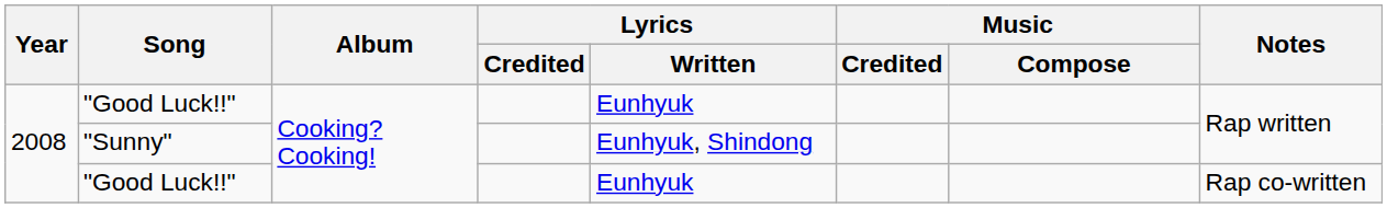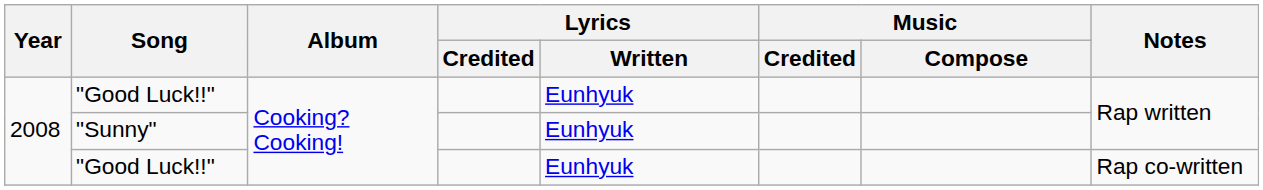 <table class="wikitable"  style="width:100%">
 <tr>
 <th rowspan=2 width=50px>Year</th>
 <th rowspan=2 width=300px>Song</th>
 <th rowspan=2 width=300px>Album</th>
 <th colspan="2">Lyrics</th>
 <th colspan="2">Music</th>
 <th rowspan=2 width=300px>Notes</th>
 </tr>
 <tr>
 <th width=50px>Credited</th>
 <th width=400px>Written</th>
 <th width=50px>Credited</th>
 <th width=400px>Compose</th>
 </tr>
 <tr>
 <td rowspan=3>2008</td>
 <td>"Good Luck!!"</td>
 <td rowspan=3><a href='#'>Cooking? Cooking!</a></td>
 <td></td>
 <td><a href='#'>Eunhyuk</a></td>
 <td></td>
 <td></td>
 <td rowspan=2>Rap written</td>
 </tr>
 <tr>
 <td>"Sunny"</td>
 <td></td>
-<td><a href='#'>Eunhyuk</a>, <a href='#'>Shindong</a></td>
+<td><a href='#'>Eunhyuk</a></td>
 <td></td>
 <td></td>
 </tr>
 <tr>
 <td>"Good Luck!!"</td>
 <td></td>
 <td><a href='#'>Eunhyuk</a></td>
 <td></td>
 <td></td>
 <td>Rap co-written</td>
 </tr>
 </table>
